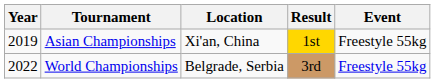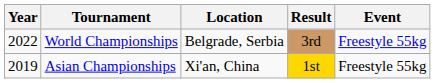 <table class="wikitable" style="font-size:95%;">
 <tr>
 <th>Year</th>
 <th>Tournament</th>
 <th>Location</th>
 <th>Result</th>
 <th>Event</th>
 </tr>
 <tr>
+<td>2022</td>
+<td><a href='#'>World Championships</a></td>
+<td>Belgrade, Serbia</td>
+<td align="center" bgcolor="cc9966">3rd</td>
+<td><a href='#'>Freestyle 55kg</a></td>
+</tr>
+<tr>
 <td>2019</td>
 <td><a href='#'>Asian Championships</a></td>
 <td>Xi'an, China</td>
 <td align="center" bgcolor="gold">1st</td>
 <td>Freestyle 55kg</td>
 </tr>
-<tr>
-<td>2022</td>
-<td><a href='#'>World Championships</a></td>
-<td>Belgrade, Serbia</td>
-<td align="center" bgcolor="cc9966">3rd</td>
-<td><a href='#'>Freestyle 55kg</a></td>
-</tr>
 </table>
